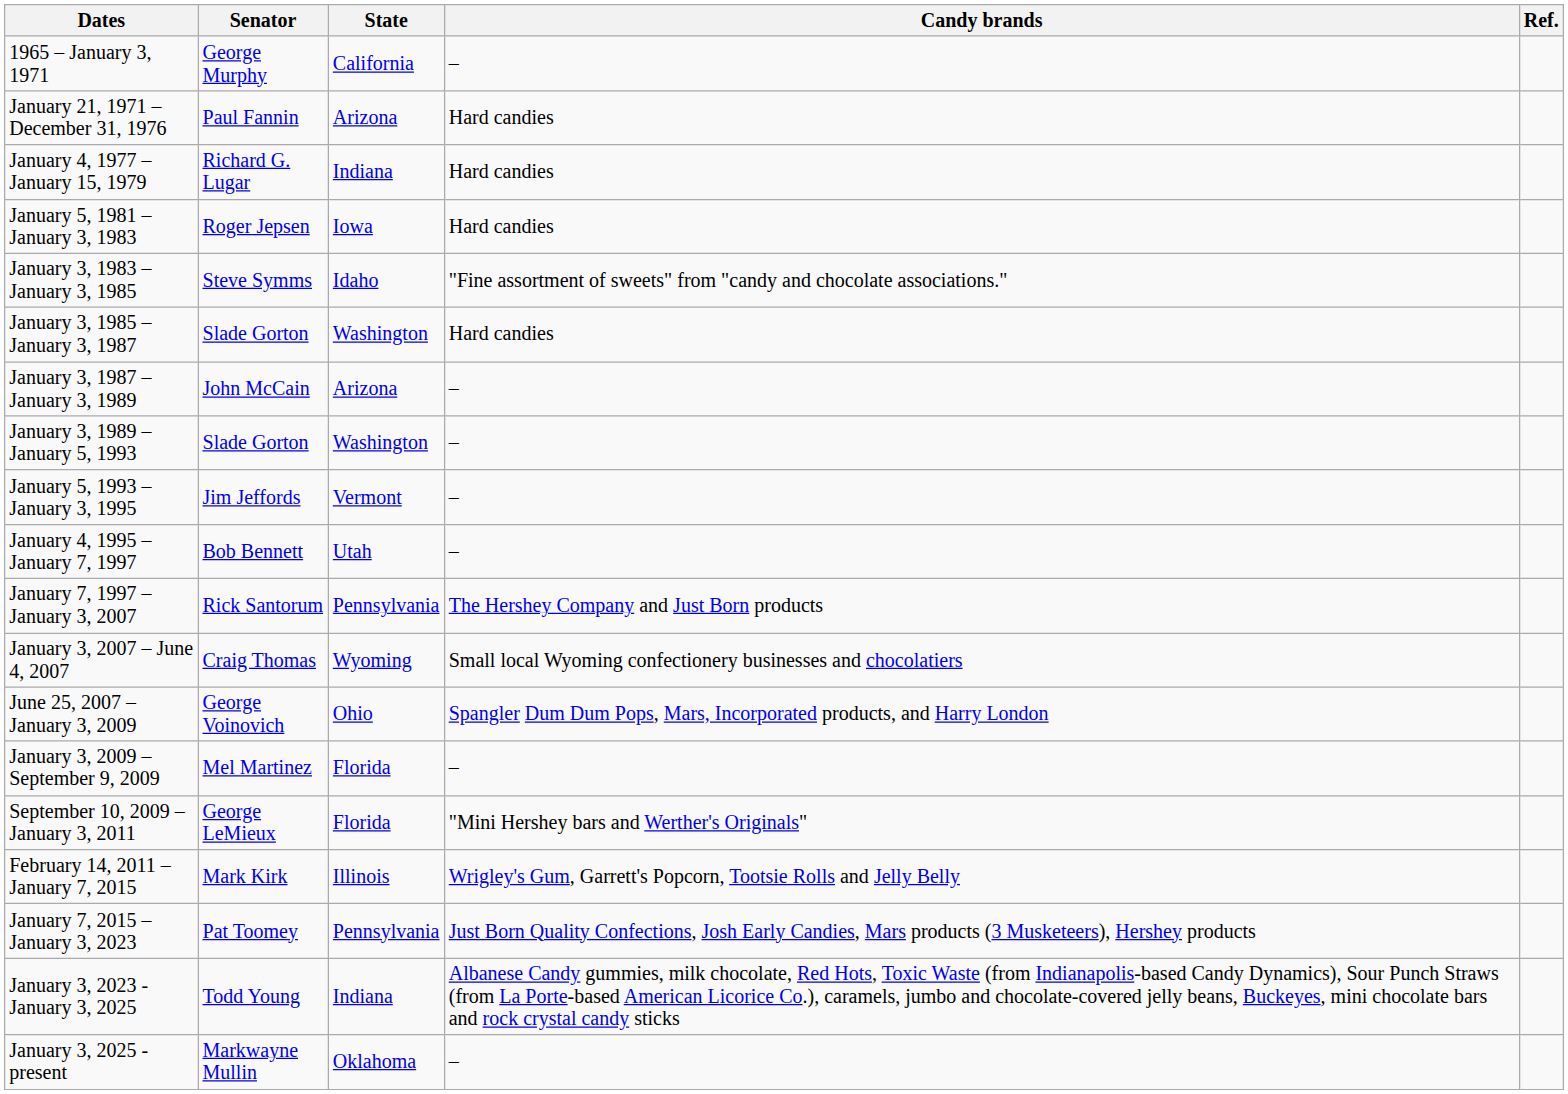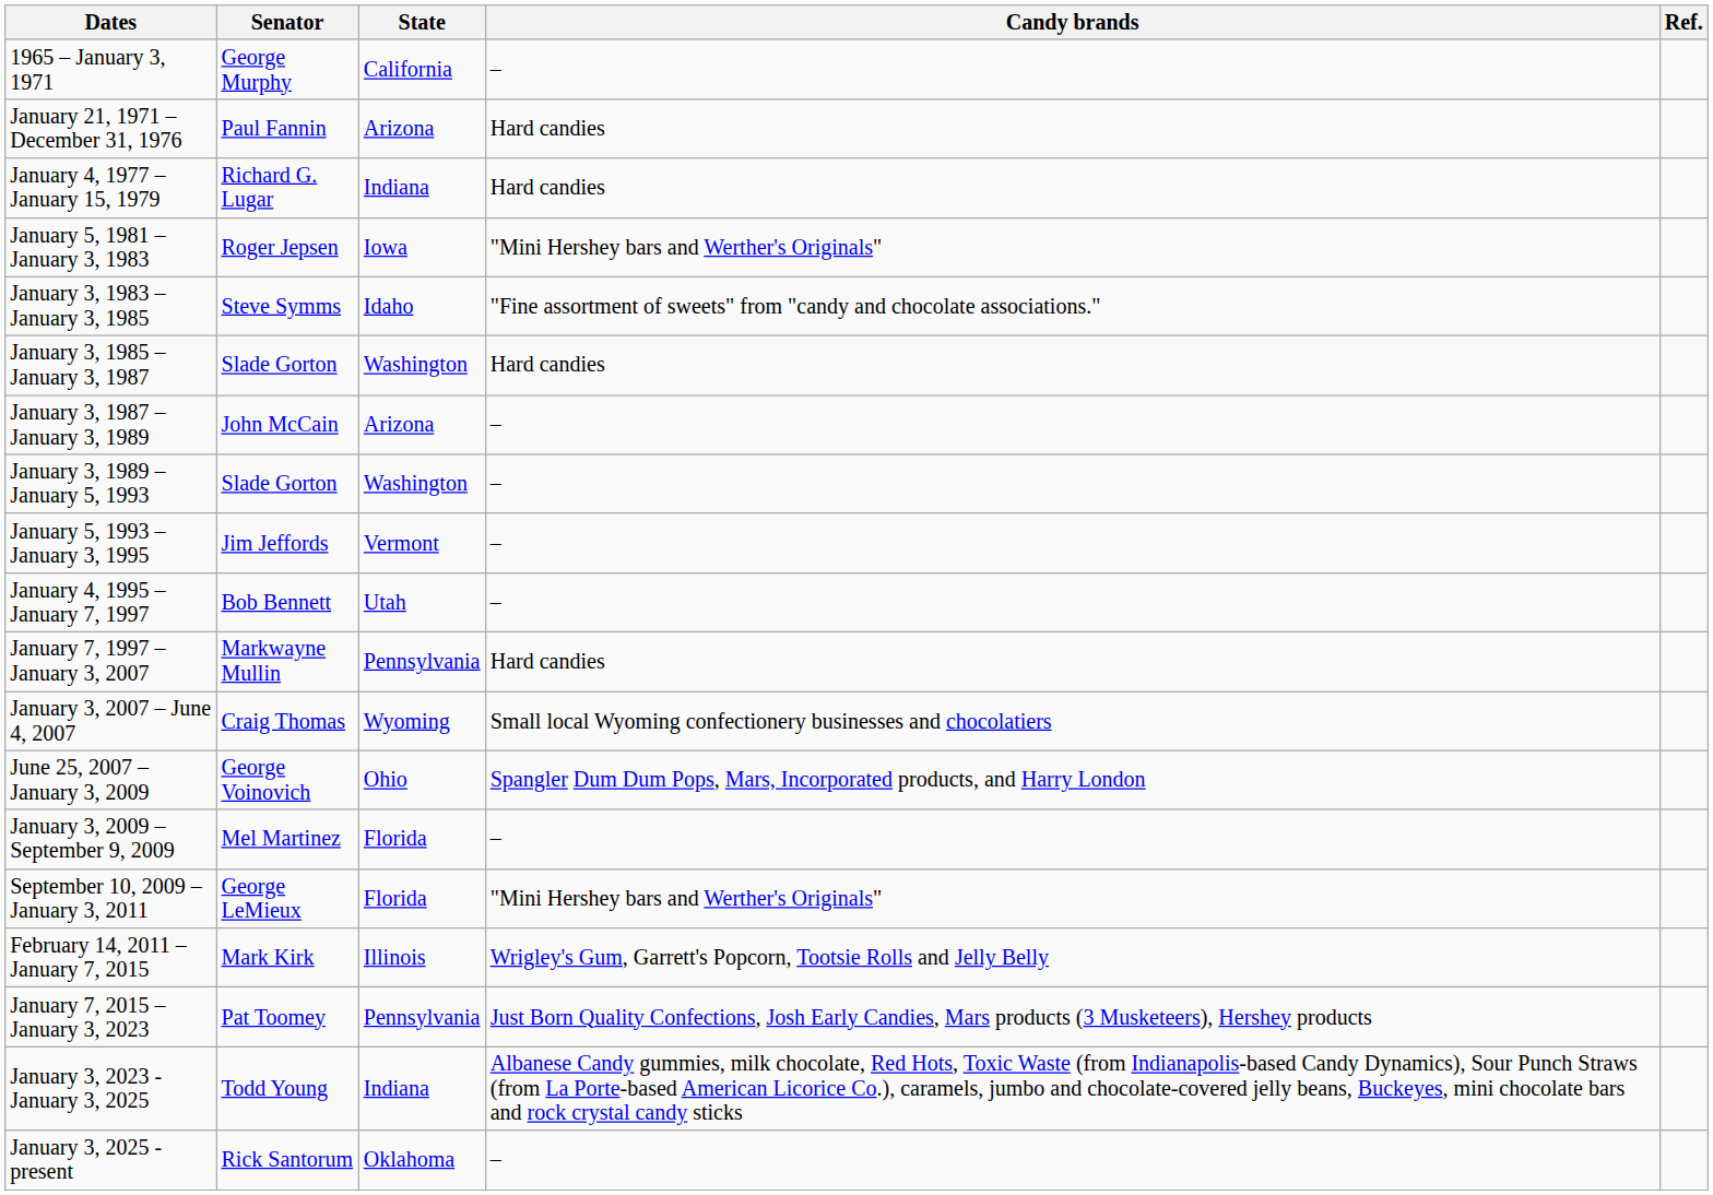 <table class="wikitable sortable">
 <tr>
 <th>Dates</th>
 <th>Senator</th>
 <th>State</th>
 <th>Candy brands</th>
 <th>Ref.</th>
 </tr>
 <tr>
 <td>1965 – January 3, 1971</td>
 <td><a href='#'>George Murphy</a></td>
 <td><a href='#'>California</a></td>
 <td>–</td>
 <td></td>
 </tr>
 <tr>
 <td>January 21, 1971 – December 31, 1976</td>
 <td><a href='#'>Paul Fannin</a></td>
 <td><a href='#'>Arizona</a></td>
 <td>Hard candies</td>
 <td></td>
 </tr>
 <tr>
 <td>January 4, 1977 – January 15, 1979</td>
 <td><a href='#'>Richard G. Lugar</a></td>
 <td><a href='#'>Indiana</a></td>
 <td>Hard candies</td>
 <td></td>
 </tr>
 <tr>
 <td>January 5, 1981 – January 3, 1983</td>
 <td><a href='#'>Roger Jepsen</a></td>
 <td><a href='#'>Iowa</a></td>
-<td>Hard candies</td>
+<td>"Mini Hershey bars and <a href='#'>Werther's Originals</a>"</td>
 <td></td>
 </tr>
 <tr>
 <td>January 3, 1983 – January 3, 1985</td>
 <td><a href='#'>Steve Symms</a></td>
 <td><a href='#'>Idaho</a></td>
 <td>"Fine assortment of sweets" from "candy and chocolate associations."</td>
 <td></td>
 </tr>
 <tr>
 <td>January 3, 1985 – January 3, 1987</td>
 <td><a href='#'>Slade Gorton</a></td>
 <td><a href='#'>Washington</a></td>
 <td>Hard candies</td>
 <td></td>
 </tr>
 <tr>
 <td>January 3, 1987 – January 3, 1989</td>
 <td><a href='#'>John McCain</a></td>
 <td><a href='#'>Arizona</a></td>
 <td>–</td>
 <td></td>
 </tr>
 <tr>
 <td>January 3, 1989 – January 5, 1993</td>
 <td><a href='#'>Slade Gorton</a></td>
 <td><a href='#'>Washington</a></td>
 <td>–</td>
 <td></td>
 </tr>
 <tr>
 <td>January 5, 1993 – January 3, 1995</td>
 <td><a href='#'>Jim Jeffords</a></td>
 <td><a href='#'>Vermont</a></td>
 <td>–</td>
 <td></td>
 </tr>
 <tr>
 <td>January 4, 1995 – January 7, 1997</td>
 <td><a href='#'>Bob Bennett</a></td>
 <td><a href='#'>Utah</a></td>
 <td>–</td>
 <td></td>
 </tr>
 <tr>
 <td>January 7, 1997 – January 3, 2007</td>
-<td><a href='#'>Rick Santorum</a></td>
+<td><a href='#'>Markwayne Mullin</a></td>
 <td><a href='#'>Pennsylvania</a></td>
-<td><a href='#'>The Hershey Company</a> and <a href='#'>Just Born</a> products</td>
+<td>Hard candies</td>
 <td></td>
 </tr>
 <tr>
 <td>January 3, 2007 – June 4, 2007</td>
 <td><a href='#'>Craig Thomas</a></td>
 <td><a href='#'>Wyoming</a></td>
 <td>Small local Wyoming confectionery businesses and <a href='#'>chocolatiers</a></td>
 <td></td>
 </tr>
 <tr>
 <td>June 25, 2007 – January 3, 2009</td>
 <td><a href='#'>George Voinovich</a></td>
 <td><a href='#'>Ohio</a></td>
 <td><a href='#'>Spangler</a> <a href='#'>Dum Dum Pops</a>, <a href='#'>Mars, Incorporated</a> products, and <a href='#'>Harry London</a></td>
 <td></td>
 </tr>
 <tr>
 <td>January 3, 2009 – September 9, 2009</td>
 <td><a href='#'>Mel Martinez</a></td>
 <td><a href='#'>Florida</a></td>
 <td>–</td>
 <td></td>
 </tr>
 <tr>
 <td>September 10, 2009 – January 3, 2011</td>
 <td><a href='#'>George LeMieux</a></td>
 <td><a href='#'>Florida</a></td>
 <td>"Mini Hershey bars and <a href='#'>Werther's Originals</a>"</td>
 <td></td>
 </tr>
 <tr>
 <td>February 14, 2011 – January 7, 2015</td>
 <td><a href='#'>Mark Kirk</a></td>
 <td><a href='#'>Illinois</a></td>
 <td><a href='#'>Wrigley's Gum</a>, Garrett's Popcorn, <a href='#'>Tootsie Rolls</a> and <a href='#'>Jelly Belly</a></td>
 <td></td>
 </tr>
 <tr>
 <td>January 7, 2015 – January 3, 2023</td>
 <td><a href='#'>Pat Toomey</a></td>
 <td><a href='#'>Pennsylvania</a></td>
 <td><a href='#'>Just Born Quality Confections</a>, <a href='#'>Josh Early Candies</a>, <a href='#'>Mars</a> products (<a href='#'>3 Musketeers</a>), <a href='#'>Hershey</a> products</td>
 <td></td>
 </tr>
 <tr>
 <td>January 3, 2023 - January 3, 2025</td>
 <td><a href='#'>Todd Young</a></td>
 <td><a href='#'>Indiana</a></td>
 <td><a href='#'>Albanese Candy</a> gummies, milk chocolate, <a href='#'>Red Hots</a>, <a href='#'>Toxic Waste</a> (from <a href='#'>Indianapolis</a>-based Candy Dynamics), Sour Punch Straws (from <a href='#'>La Porte</a>-based <a href='#'>American Licorice Co</a>.), caramels, jumbo and chocolate-covered jelly beans, <a href='#'>Buckeyes</a>, mini chocolate bars and <a href='#'>rock crystal candy</a> sticks</td>
 <td></td>
 </tr>
 <tr>
 <td>January 3, 2025 - present</td>
-<td><a href='#'>Markwayne Mullin</a></td>
+<td><a href='#'>Rick Santorum</a></td>
 <td><a href='#'>Oklahoma</a></td>
 <td>–</td>
 <td></td>
 </tr>
 </table>
